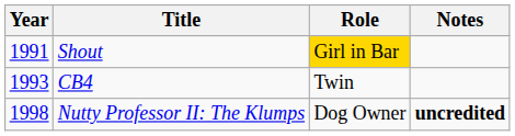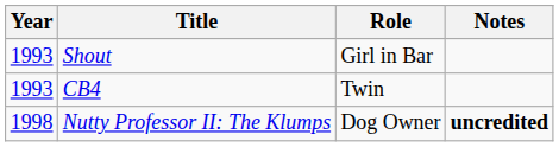 <table class="wikitable sortable plainrowheaders">
 <tr>
 <th>Year</th>
 <th>Title</th>
 <th>Role</th>
 <th class="unsortable">Notes</th>
 </tr>
 <tr>
-<td><a href='#'>1991</a></td>
+<td><a href='#'>1993</a></td>
 <td><em><a href='#'>Shout</a></em></td>
-<td style="background: gold;">Girl in Bar</td>
+<td>Girl in Bar</td>
 <td></td>
 </tr>
 <tr>
 <td><a href='#'>1993</a></td>
 <td><em><a href='#'>CB4</a></em></td>
 <td>Twin</td>
 <td></td>
 </tr>
 <tr>
 <td><a href='#'>1998</a></td>
 <td><em><a href='#'>Nutty Professor II: The Klumps</a></em></td>
 <td>Dog Owner</td>
 <td><strong>uncredited</strong></td>
 </tr>
 </table>
